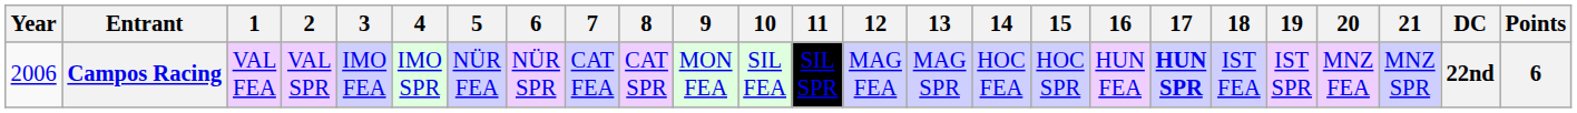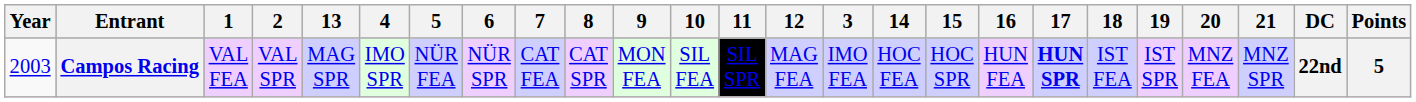 <table class="wikitable" style="text-align:center; font-size:85%">
 <tr>
 <th>Year</th>
 <th>Entrant</th>
 <th>1</th>
 <th>2</th>
-<th>3</th>
+<th>13</th>
 <th>4</th>
 <th>5</th>
 <th>6</th>
 <th>7</th>
 <th>8</th>
 <th>9</th>
 <th>10</th>
 <th>11</th>
 <th>12</th>
-<th>13</th>
+<th>3</th>
 <th>14</th>
 <th>15</th>
 <th>16</th>
 <th>17</th>
 <th>18</th>
 <th>19</th>
 <th>20</th>
 <th>21</th>
 <th>DC</th>
 <th>Points</th>
 </tr>
 <tr>
-<td><a href='#'>2006</a></td>
+<td><a href='#'>2003</a></td>
 <th nowrap><a href='#'>Campos Racing</a></th>
 <td style="background:#EFCFFF;"><a href='#'>VAL<br>FEA</a><br></td>
 <td style="background:#EFCFFF;"><a href='#'>VAL<br>SPR</a><br></td>
-<td style="background:#CFCFFF;"><a href='#'>IMO<br>FEA</a><br></td>
+<td style="background:#CFCFFF;"><a href='#'>MAG<br>SPR</a><br></td>
 <td style="background:#DFFFDF;"><a href='#'>IMO<br>SPR</a><br></td>
 <td style="background:#CFCFFF;"><a href='#'>NÜR<br>FEA</a><br></td>
 <td style="background:#EFCFFF;"><a href='#'>NÜR<br>SPR</a><br></td>
 <td style="background:#CFCFFF;"><a href='#'>CAT<br>FEA</a><br></td>
 <td style="background:#EFCFFF;"><a href='#'>CAT<br>SPR</a><br></td>
 <td style="background:#DFFFDF;"><a href='#'>MON<br>FEA</a><br></td>
 <td style="background:#DFFFDF;"><a href='#'>SIL<br>FEA</a><br></td>
 <td style="background:#000000; color:white"><a href='#'><span>SIL<br>SPR</span></a><br></td>
 <td style="background:#CFCFFF;"><a href='#'>MAG<br>FEA</a><br></td>
-<td style="background:#CFCFFF;"><a href='#'>MAG<br>SPR</a><br></td>
+<td style="background:#CFCFFF;"><a href='#'>IMO<br>FEA</a><br></td>
 <td style="background:#CFCFFF;"><a href='#'>HOC<br>FEA</a><br></td>
 <td style="background:#CFCFFF;"><a href='#'>HOC<br>SPR</a><br></td>
 <td style="background:#EFCFFF;"><a href='#'>HUN<br>FEA</a><br></td>
 <td style="background:#CFCFFF;"><strong><a href='#'>HUN<br>SPR</a><br></strong></td>
 <td style="background:#CFCFFF;"><a href='#'>IST<br>FEA</a><br></td>
 <td style="background:#EFCFFF;"><a href='#'>IST<br>SPR</a><br></td>
 <td style="background:#EFCFFF;"><a href='#'>MNZ<br>FEA</a><br></td>
 <td style="background:#CFCFFF;"><a href='#'>MNZ<br>SPR</a><br></td>
 <th>22nd</th>
-<th>6</th>
+<th>5</th>
 </tr>
 </table>
